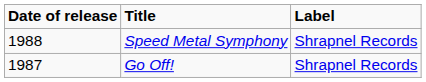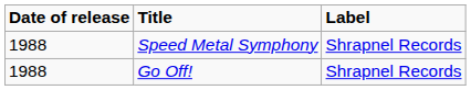 <table class="wikitable">
 <tr>
 <td><strong>Date of release</strong></td>
 <td><strong>Title</strong></td>
 <td><strong>Label</strong></td>
 </tr>
 <tr>
 <td>1988</td>
 <td><em><a href='#'>Speed Metal Symphony</a></em></td>
 <td><a href='#'>Shrapnel Records</a></td>
 </tr>
 <tr>
-<td>1987</td>
+<td>1988</td>
 <td><em><a href='#'>Go Off!</a></em></td>
 <td><a href='#'>Shrapnel Records</a></td>
 </tr>
 </table>
